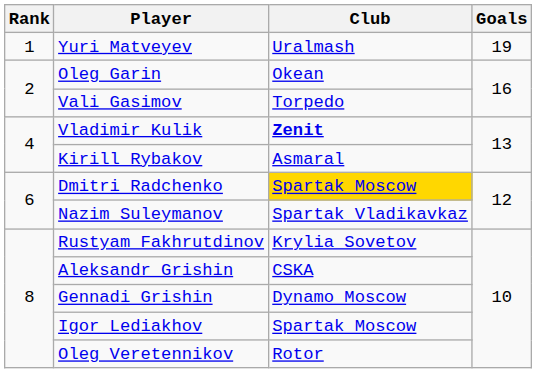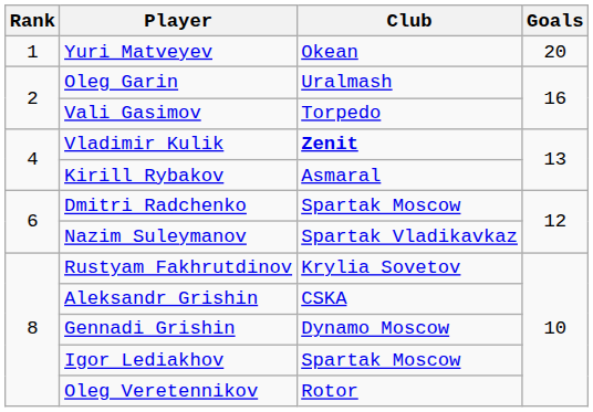 <table class="wikitable" style="text-align: center;">
 <tr>
 <th>Rank</th>
 <th>Player</th>
 <th>Club</th>
 <th>Goals</th>
 </tr>
 <tr>
 <td>1</td>
 <td style="text-align: left;"> <a href='#'>Yuri Matveyev</a></td>
-<td style="text-align: left;"><a href='#'>Uralmash</a></td>
-<td>19</td>
+<td style="text-align: left;"><a href='#'>Okean</a></td>
+<td>20</td>
 </tr>
 <tr>
 <td rowspan="2">2</td>
 <td style="text-align: left;"> <a href='#'>Oleg Garin</a></td>
-<td style="text-align: left;"><a href='#'>Okean</a></td>
+<td style="text-align: left;"><a href='#'>Uralmash</a></td>
 <td rowspan="2">16</td>
 </tr>
 <tr>
 <td style="text-align: left;"> <a href='#'>Vali Gasimov</a></td>
 <td style="text-align: left;"><a href='#'>Torpedo</a></td>
 </tr>
 <tr>
 <td rowspan="2">4</td>
 <td style="text-align: left;"> <a href='#'>Vladimir Kulik</a></td>
 <td style="text-align: left;"><strong><a href='#'>Zenit</a></strong></td>
 <td rowspan="2">13</td>
 </tr>
 <tr>
 <td style="text-align: left;"> <a href='#'>Kirill Rybakov</a></td>
 <td style="text-align: left;"><a href='#'>Asmaral</a></td>
 </tr>
 <tr>
 <td rowspan="2">6</td>
 <td style="text-align: left;"> <a href='#'>Dmitri Radchenko</a></td>
-<td style="background: gold; text-align: left;"><a href='#'>Spartak Moscow</a></td>
+<td style="text-align: left;"><a href='#'>Spartak Moscow</a></td>
 <td rowspan="2">12</td>
 </tr>
 <tr>
 <td style="text-align: left;"> <a href='#'>Nazim Suleymanov</a></td>
 <td style="text-align: left;"><a href='#'>Spartak Vladikavkaz</a></td>
 </tr>
 <tr>
 <td rowspan="5">8</td>
 <td style="text-align: left;"> <a href='#'>Rustyam Fakhrutdinov</a></td>
 <td style="text-align: left;"><a href='#'>Krylia Sovetov</a></td>
 <td rowspan="5">10</td>
 </tr>
 <tr>
 <td style="text-align: left;"> <a href='#'>Aleksandr Grishin</a></td>
 <td style="text-align: left;"><a href='#'>CSKA</a></td>
 </tr>
 <tr>
 <td style="text-align: left;"> <a href='#'>Gennadi Grishin</a></td>
 <td style="text-align: left;"><a href='#'>Dynamo Moscow</a></td>
 </tr>
 <tr>
 <td style="text-align: left;"> <a href='#'>Igor Lediakhov</a></td>
 <td style="text-align: left;"><a href='#'>Spartak Moscow</a></td>
 </tr>
 <tr>
 <td style="text-align: left;"> <a href='#'>Oleg Veretennikov</a></td>
 <td style="text-align: left;"><a href='#'>Rotor</a></td>
 </tr>
 </table>
